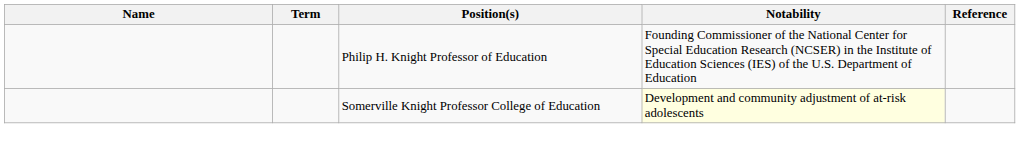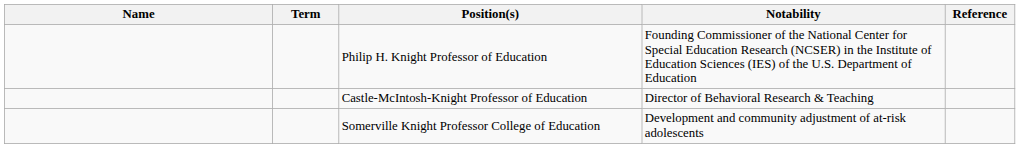 <table class="wikitable sortable" style="width:100%">
 <tr>
 <th width="*">Name</th>
 <th width="75px">Term</th>
 <th width="30%" class="unsortable">Position(s)</th>
 <th width="30%" class="unsortable">Notability</th>
 <th width="80px" class="unsortable">Reference</th>
 </tr>
 <tr>
 <td></td>
 <td align="center"></td>
 <td>Philip H. Knight Professor of Education</td>
 <td>Founding Commissioner of the National Center for Special Education Research (NCSER) in the Institute of Education Sciences (IES) of the U.S. Department of Education</td>
 <td align="center"></td>
 </tr>
 <tr>
 <td></td>
 <td align="center"></td>
+<td>Castle-McIntosh-Knight Professor of Education</td>
+<td>Director of Behavioral Research & Teaching</td>
+<td align="center"></td>
+</tr>
+<tr>
+<td></td>
+<td align="center"></td>
 <td>Somerville Knight Professor College of Education</td>
-<td style="background: lightyellow;">Development and community adjustment of at-risk adolescents</td>
+<td>Development and community adjustment of at-risk adolescents</td>
 <td align="center"></td>
 </tr>
 </table>
